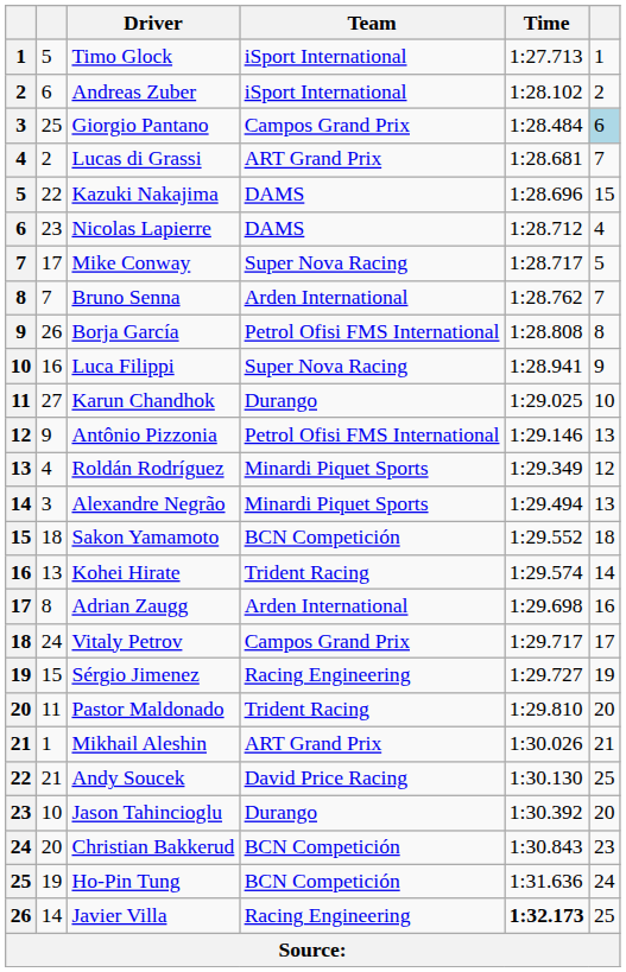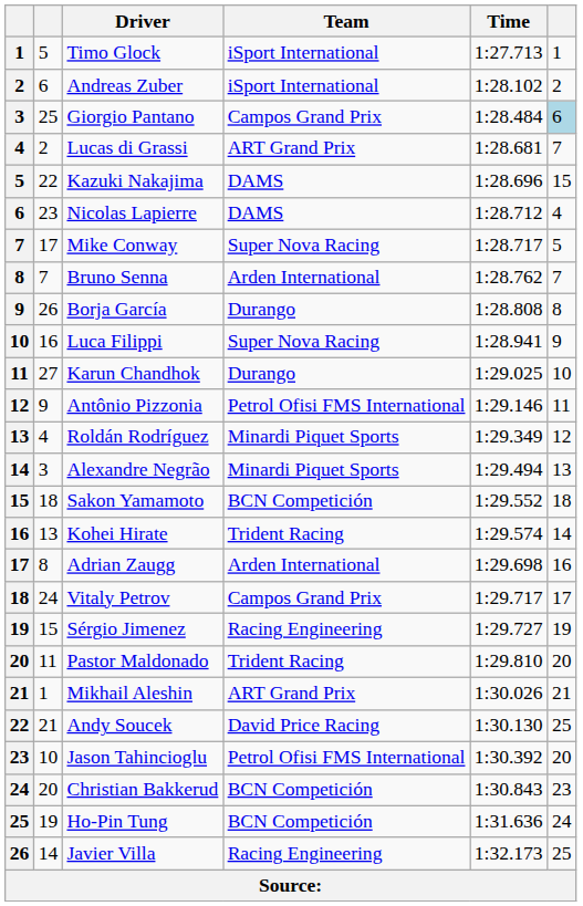 <table class="wikitable" style="font-size:85%">
 <tr>
 <th></th>
 <th></th>
 <th>Driver</th>
 <th>Team</th>
 <th>Time</th>
 <th></th>
 </tr>
 <tr>
 <th>1</th>
 <td>5</td>
 <td> <a href='#'>Timo Glock</a></td>
 <td><a href='#'>iSport International</a></td>
 <td>1:27.713</td>
 <td>1</td>
 </tr>
 <tr>
 <th>2</th>
 <td>6</td>
 <td> <a href='#'>Andreas Zuber</a></td>
 <td><a href='#'>iSport International</a></td>
 <td>1:28.102</td>
 <td>2</td>
 </tr>
 <tr>
 <th>3</th>
 <td>25</td>
 <td> <a href='#'>Giorgio Pantano</a></td>
 <td><a href='#'>Campos Grand Prix</a></td>
 <td>1:28.484</td>
 <td style="background: lightblue;">6</td>
 </tr>
 <tr>
 <th>4</th>
 <td>2</td>
 <td> <a href='#'>Lucas di Grassi</a></td>
 <td><a href='#'>ART Grand Prix</a></td>
 <td>1:28.681</td>
 <td>7</td>
 </tr>
 <tr>
 <th>5</th>
 <td>22</td>
 <td> <a href='#'>Kazuki Nakajima</a></td>
 <td><a href='#'>DAMS</a></td>
 <td>1:28.696</td>
 <td>15</td>
 </tr>
 <tr>
 <th>6</th>
 <td>23</td>
 <td> <a href='#'>Nicolas Lapierre</a></td>
 <td><a href='#'>DAMS</a></td>
 <td>1:28.712</td>
 <td>4</td>
 </tr>
 <tr>
 <th>7</th>
 <td>17</td>
 <td> <a href='#'>Mike Conway</a></td>
 <td><a href='#'>Super Nova Racing</a></td>
 <td>1:28.717</td>
 <td>5</td>
 </tr>
 <tr>
 <th>8</th>
 <td>7</td>
 <td> <a href='#'>Bruno Senna</a></td>
 <td><a href='#'>Arden International</a></td>
 <td>1:28.762</td>
 <td>7</td>
 </tr>
 <tr>
 <th>9</th>
 <td>26</td>
 <td> <a href='#'>Borja García</a></td>
-<td><a href='#'>Petrol Ofisi FMS International</a></td>
+<td><a href='#'>Durango</a></td>
 <td>1:28.808</td>
 <td>8</td>
 </tr>
 <tr>
 <th>10</th>
 <td>16</td>
 <td> <a href='#'>Luca Filippi</a></td>
 <td><a href='#'>Super Nova Racing</a></td>
 <td>1:28.941</td>
 <td>9</td>
 </tr>
 <tr>
 <th>11</th>
 <td>27</td>
 <td> <a href='#'>Karun Chandhok</a></td>
 <td><a href='#'>Durango</a></td>
 <td>1:29.025</td>
 <td>10</td>
 </tr>
 <tr>
 <th>12</th>
 <td>9</td>
 <td> <a href='#'>Antônio Pizzonia</a></td>
 <td><a href='#'>Petrol Ofisi FMS International</a></td>
 <td>1:29.146</td>
-<td>13</td>
+<td>11</td>
 </tr>
 <tr>
 <th>13</th>
 <td>4</td>
 <td> <a href='#'>Roldán Rodríguez</a></td>
 <td><a href='#'>Minardi Piquet Sports</a></td>
 <td>1:29.349</td>
 <td>12</td>
 </tr>
 <tr>
 <th>14</th>
 <td>3</td>
 <td> <a href='#'>Alexandre Negrão</a></td>
 <td><a href='#'>Minardi Piquet Sports</a></td>
 <td>1:29.494</td>
 <td>13</td>
 </tr>
 <tr>
 <th>15</th>
 <td>18</td>
 <td> <a href='#'>Sakon Yamamoto</a></td>
 <td><a href='#'>BCN Competición</a></td>
 <td>1:29.552</td>
 <td>18</td>
 </tr>
 <tr>
 <th>16</th>
 <td>13</td>
 <td> <a href='#'>Kohei Hirate</a></td>
 <td><a href='#'>Trident Racing</a></td>
 <td>1:29.574</td>
 <td>14</td>
 </tr>
 <tr>
 <th>17</th>
 <td>8</td>
 <td> <a href='#'>Adrian Zaugg</a></td>
 <td><a href='#'>Arden International</a></td>
 <td>1:29.698</td>
 <td>16</td>
 </tr>
 <tr>
 <th>18</th>
 <td>24</td>
 <td> <a href='#'>Vitaly Petrov</a></td>
 <td><a href='#'>Campos Grand Prix</a></td>
 <td>1:29.717</td>
 <td>17</td>
 </tr>
 <tr>
 <th>19</th>
 <td>15</td>
 <td> <a href='#'>Sérgio Jimenez</a></td>
 <td><a href='#'>Racing Engineering</a></td>
 <td>1:29.727</td>
 <td>19</td>
 </tr>
 <tr>
 <th>20</th>
 <td>11</td>
 <td> <a href='#'>Pastor Maldonado</a></td>
 <td><a href='#'>Trident Racing</a></td>
 <td>1:29.810</td>
 <td>20</td>
 </tr>
 <tr>
 <th>21</th>
 <td>1</td>
 <td> <a href='#'>Mikhail Aleshin</a></td>
 <td><a href='#'>ART Grand Prix</a></td>
 <td>1:30.026</td>
 <td>21</td>
 </tr>
 <tr>
 <th>22</th>
 <td>21</td>
 <td> <a href='#'>Andy Soucek</a></td>
 <td><a href='#'>David Price Racing</a></td>
 <td>1:30.130</td>
 <td>25</td>
 </tr>
 <tr>
 <th>23</th>
 <td>10</td>
 <td> <a href='#'>Jason Tahincioglu</a></td>
-<td><a href='#'>Durango</a></td>
+<td><a href='#'>Petrol Ofisi FMS International</a></td>
 <td>1:30.392</td>
 <td>20</td>
 </tr>
 <tr>
 <th>24</th>
 <td>20</td>
 <td> <a href='#'>Christian Bakkerud</a></td>
 <td><a href='#'>BCN Competición</a></td>
 <td>1:30.843</td>
 <td>23</td>
 </tr>
 <tr>
 <th>25</th>
 <td>19</td>
 <td> <a href='#'>Ho-Pin Tung</a></td>
 <td><a href='#'>BCN Competición</a></td>
 <td>1:31.636</td>
 <td>24</td>
 </tr>
 <tr>
 <th>26</th>
 <td>14</td>
 <td> <a href='#'>Javier Villa</a></td>
 <td><a href='#'>Racing Engineering</a></td>
-<td><strong>1:32.173</strong></td>
+<td>1:32.173</td>
 <td>25</td>
 </tr>
 <tr>
 <th colspan="6">Source:</th>
 </tr>
 <tr>
 </tr>
 </table>
